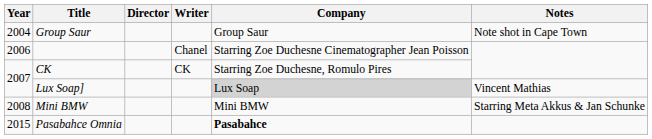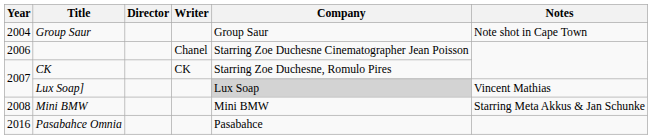 <table class="wikitable sortable">
 <tr>
 <th>Year</th>
 <th>Title</th>
 <th>Director</th>
 <th>Writer</th>
 <th>Company</th>
 <th>Notes</th>
 </tr>
 <tr>
 <td>2004</td>
 <td><em>Group Saur</em></td>
 <td></td>
 <td></td>
 <td>Group Saur</td>
 <td>Note shot in Cape Town</td>
 </tr>
 <tr>
 <td>2006</td>
 <td></td>
 <td></td>
 <td>Chanel</td>
 <td>Starring Zoe Duchesne Cinematographer Jean Poisson</td>
 </tr>
 <tr>
 <td rowspan="2">2007</td>
 <td><em>CK</em></td>
 <td></td>
 <td>CK</td>
 <td>Starring Zoe Duchesne, Romulo Pires</td>
 </tr>
 <tr>
 <td><em>Lux Soap]</em></td>
 <td></td>
 <td></td>
 <td style="background: lightgrey;">Lux Soap</td>
 <td>Vincent Mathias</td>
 </tr>
 <tr>
 <td>2008</td>
 <td><em>Mini BMW</em></td>
 <td></td>
 <td></td>
 <td>Mini BMW</td>
 <td>Starring Meta Akkus & Jan Schunke</td>
 </tr>
 <tr>
-<td>2015</td>
+<td>2016</td>
 <td><em>Pasabahce Omnia</em></td>
 <td></td>
 <td></td>
-<td><strong>Pasabahce</strong></td>
+<td>Pasabahce</td>
 <td></td>
 </tr>
 </table>
